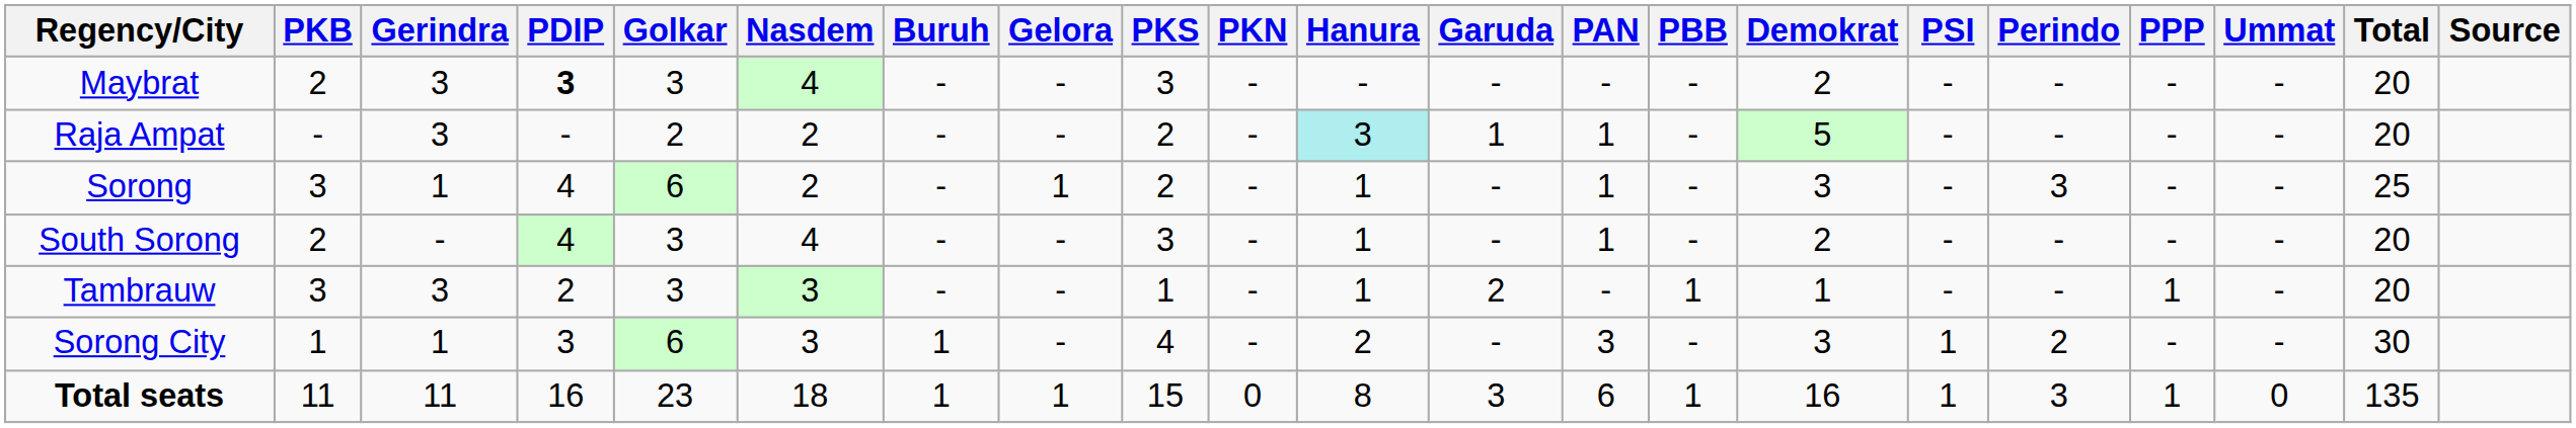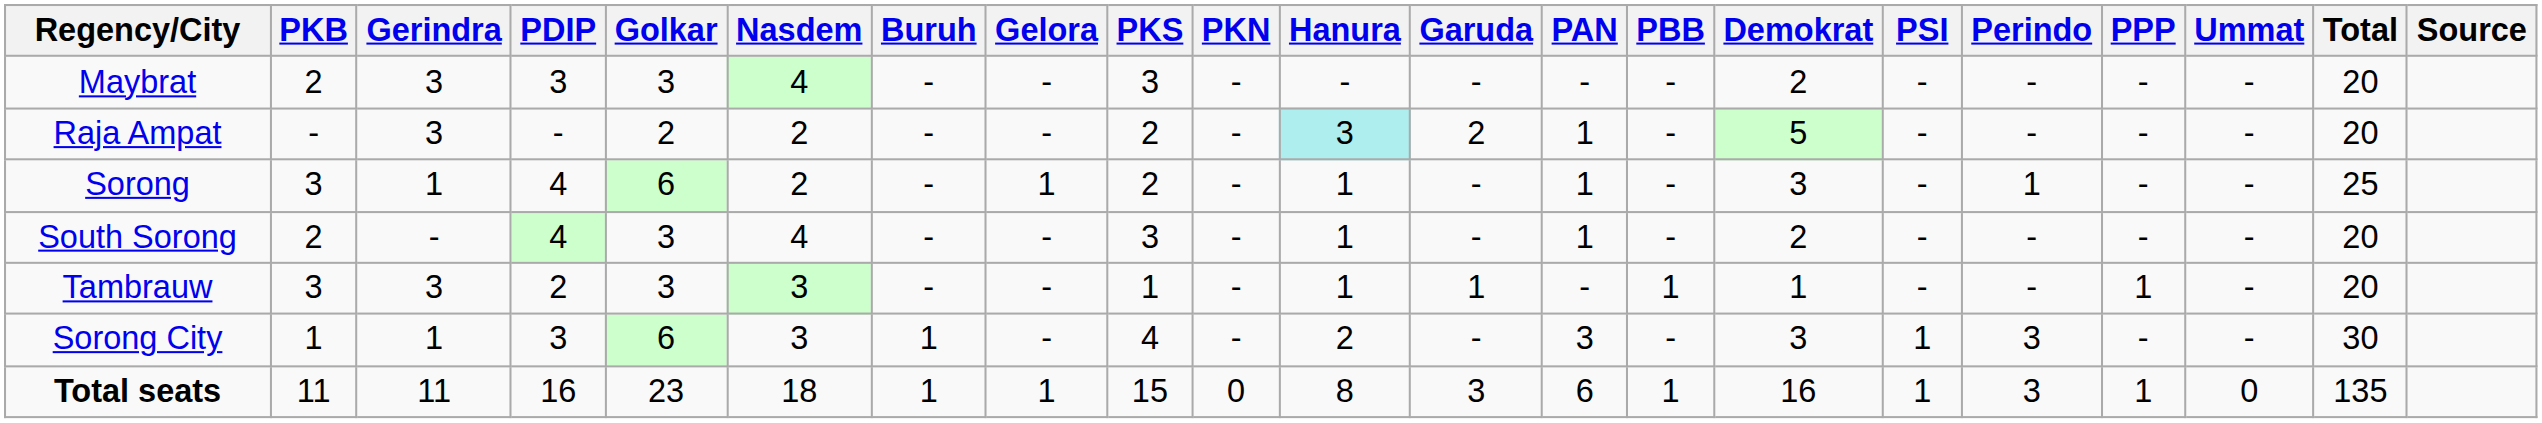 <table class="wikitable sortable" style="text-align:center">
 <tr>
 <th scope=col width=10%>Regency/City</th>
 <th scope=col width=3%><a href='#'>PKB</a></th>
 <th scope=col width=3%><a href='#'>Gerindra</a></th>
 <th scope=col width=3%><a href='#'>PDIP</a></th>
 <th scope=col width=3%><a href='#'>Golkar</a></th>
 <th scope=col width=3%><a href='#'>Nasdem</a></th>
 <th scope=col width=3%><a href='#'>Buruh</a></th>
 <th scope=col width=3%><a href='#'>Gelora</a></th>
 <th scope=col width=3%><a href='#'>PKS</a></th>
 <th scope=col width=3%><a href='#'>PKN</a></th>
 <th scope=col width=3%><a href='#'>Hanura</a></th>
 <th scope=col width=3%><a href='#'>Garuda</a></th>
 <th scope=col width=3%><a href='#'>PAN</a></th>
 <th scope=col width=3%><a href='#'>PBB</a></th>
 <th scope=col width=3%><a href='#'>Demokrat</a></th>
 <th scope=col width=3%><a href='#'>PSI</a></th>
 <th scope=col width=3%><a href='#'>Perindo</a></th>
 <th scope=col width=3%><a href='#'>PPP</a></th>
 <th scope=col width=3%><a href='#'>Ummat</a></th>
 <th scope=col width=3%>Total</th>
 <th scope=col width=3%>Source</th>
 </tr>
 <tr>
 <td><a href='#'>Maybrat</a></td>
 <td>2</td>
 <td>3</td>
-<td><strong>3</strong></td>
+<td>3</td>
 <td>3</td>
 <td style="background:#cfc;">4</td>
 <td>-</td>
 <td>-</td>
 <td>3</td>
 <td>-</td>
 <td>-</td>
 <td>-</td>
 <td>-</td>
 <td>-</td>
 <td>2</td>
 <td>-</td>
 <td>-</td>
 <td>-</td>
 <td>-</td>
 <td>20</td>
 <td></td>
 </tr>
 <tr>
 <td><a href='#'>Raja Ampat</a></td>
 <td>-</td>
 <td>3</td>
 <td>-</td>
 <td>2</td>
 <td>2</td>
 <td>-</td>
 <td>-</td>
 <td>2</td>
 <td>-</td>
 <td style="background: paleturquoise;">3</td>
-<td>1</td>
+<td>2</td>
 <td>1</td>
 <td>-</td>
 <td style="background:#cfc;">5</td>
 <td>-</td>
 <td>-</td>
 <td>-</td>
 <td>-</td>
 <td>20</td>
 <td></td>
 </tr>
 <tr>
 <td><a href='#'>Sorong</a></td>
 <td>3</td>
 <td>1</td>
 <td>4</td>
 <td style="background:#cfc;">6</td>
 <td>2</td>
 <td>-</td>
 <td>1</td>
 <td>2</td>
 <td>-</td>
 <td>1</td>
 <td>-</td>
 <td>1</td>
 <td>-</td>
 <td>3</td>
 <td>-</td>
-<td>3</td>
+<td>1</td>
 <td>-</td>
 <td>-</td>
 <td>25</td>
 <td></td>
 </tr>
 <tr>
 <td><a href='#'>South Sorong</a></td>
 <td>2</td>
 <td>-</td>
 <td style="background:#cfc;">4</td>
 <td>3</td>
 <td>4</td>
 <td>-</td>
 <td>-</td>
 <td>3</td>
 <td>-</td>
 <td>1</td>
 <td>-</td>
 <td>1</td>
 <td>-</td>
 <td>2</td>
 <td>-</td>
 <td>-</td>
 <td>-</td>
 <td>-</td>
 <td>20</td>
 <td></td>
 </tr>
 <tr>
 <td><a href='#'>Tambrauw</a></td>
 <td>3</td>
 <td>3</td>
 <td>2</td>
 <td>3</td>
 <td style="background:#cfc;">3</td>
 <td>-</td>
 <td>-</td>
 <td>1</td>
 <td>-</td>
 <td>1</td>
-<td>2</td>
+<td>1</td>
 <td>-</td>
 <td>1</td>
 <td>1</td>
 <td>-</td>
 <td>-</td>
 <td>1</td>
 <td>-</td>
 <td>20</td>
 <td></td>
 </tr>
 <tr>
 <td><a href='#'>Sorong City</a></td>
 <td>1</td>
 <td>1</td>
 <td>3</td>
 <td style="background:#cfc;">6</td>
 <td>3</td>
 <td>1</td>
 <td>-</td>
 <td>4</td>
 <td>-</td>
 <td>2</td>
 <td>-</td>
 <td>3</td>
 <td>-</td>
 <td>3</td>
 <td>1</td>
-<td>2</td>
+<td>3</td>
 <td>-</td>
 <td>-</td>
 <td>30</td>
 <td></td>
 </tr>
 <tr>
 <td><strong>Total seats</strong></td>
 <td>11</td>
 <td>11</td>
 <td>16</td>
 <td>23</td>
 <td>18</td>
 <td>1</td>
 <td>1</td>
 <td>15</td>
 <td>0</td>
 <td>8</td>
 <td>3</td>
 <td>6</td>
 <td>1</td>
 <td>16</td>
 <td>1</td>
 <td>3</td>
 <td>1</td>
 <td>0</td>
 <td>135</td>
 </tr>
 </table>
